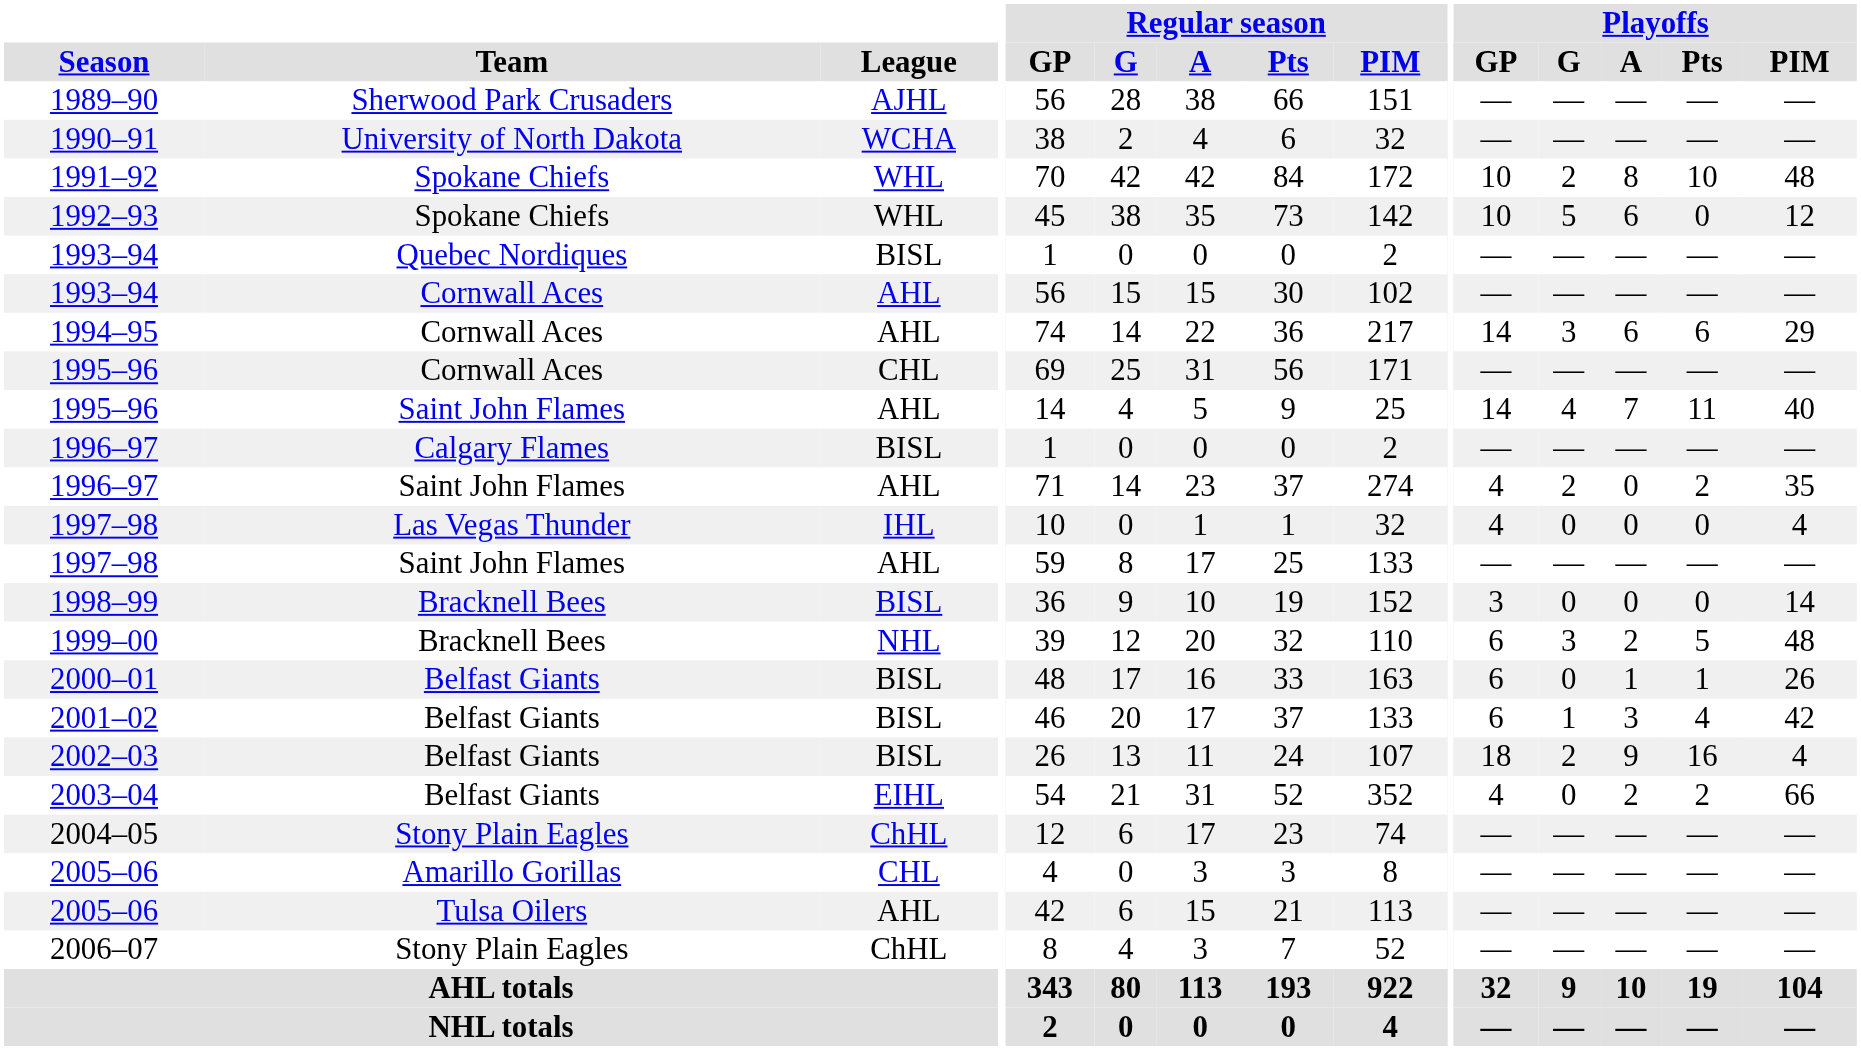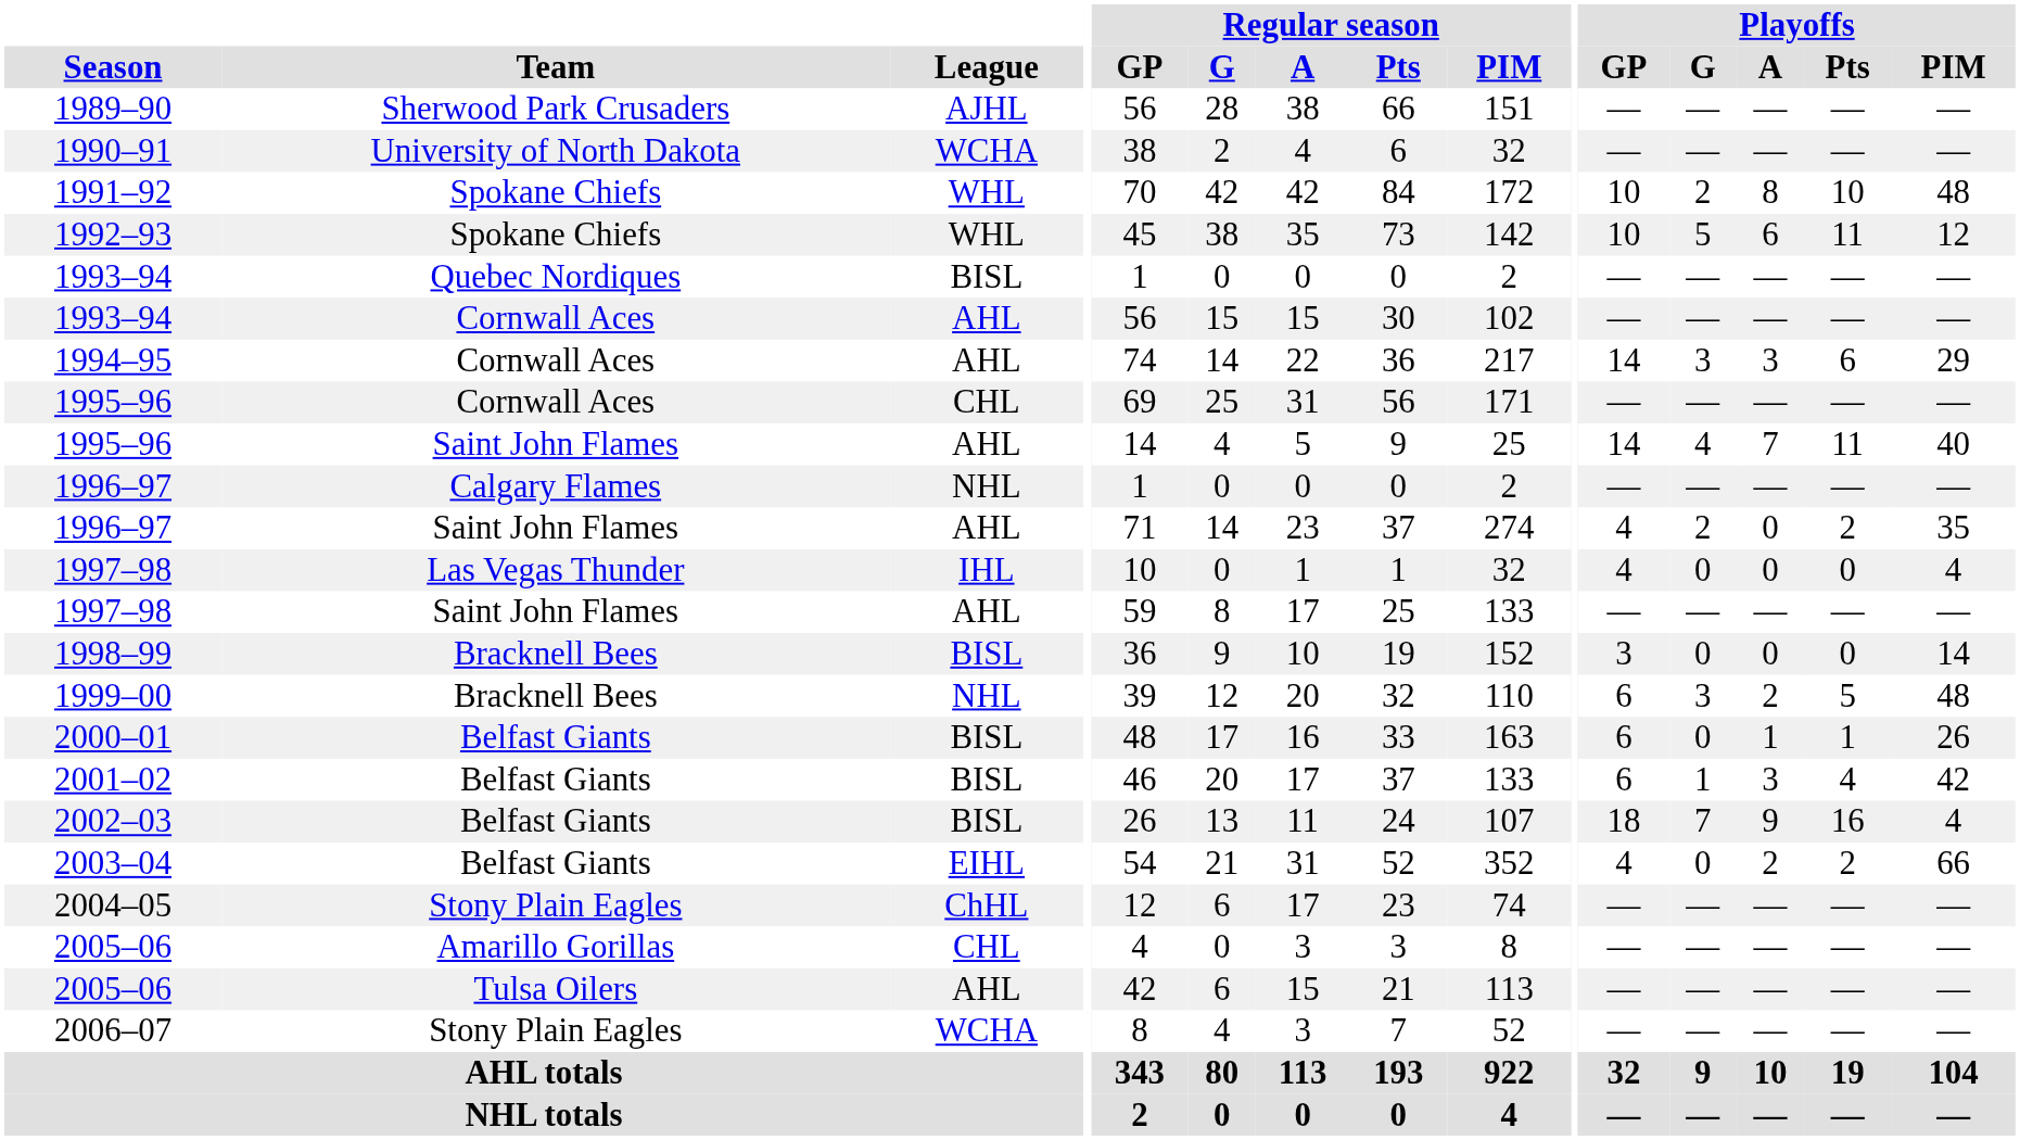 <table border="0" cellpadding="1" cellspacing="0" style="text-align:center; width:60em">
 <tr bgcolor="#e0e0e0">
 <th colspan="3" bgcolor="#ffffff"></th>
 <th rowspan="100" bgcolor="#ffffff"></th>
 <th colspan="5"><a href='#'>Regular season</a></th>
 <th rowspan="100" bgcolor="#ffffff"></th>
 <th colspan="5"><a href='#'>Playoffs</a></th>
 </tr>
 <tr bgcolor="#e0e0e0">
 <th><a href='#'>Season</a></th>
 <th>Team</th>
 <th>League</th>
 <th>GP</th>
 <th><a href='#'>G</a></th>
 <th><a href='#'>A</a></th>
 <th><a href='#'>Pts</a></th>
 <th><a href='#'>PIM</a></th>
 <th>GP</th>
 <th>G</th>
 <th>A</th>
 <th>Pts</th>
 <th>PIM</th>
 </tr>
 <tr>
 <td><a href='#'>1989–90</a></td>
 <td><a href='#'>Sherwood Park Crusaders</a></td>
 <td><a href='#'>AJHL</a></td>
 <td>56</td>
 <td>28</td>
 <td>38</td>
 <td>66</td>
 <td>151</td>
 <td>—</td>
 <td>—</td>
 <td>—</td>
 <td>—</td>
 <td>—</td>
 </tr>
 <tr bgcolor="#f0f0f0">
 <td><a href='#'>1990–91</a></td>
 <td><a href='#'>University of North Dakota</a></td>
 <td><a href='#'>WCHA</a></td>
 <td>38</td>
 <td>2</td>
 <td>4</td>
 <td>6</td>
 <td>32</td>
 <td>—</td>
 <td>—</td>
 <td>—</td>
 <td>—</td>
 <td>—</td>
 </tr>
 <tr>
 <td><a href='#'>1991–92</a></td>
 <td><a href='#'>Spokane Chiefs</a></td>
 <td><a href='#'>WHL</a></td>
 <td>70</td>
 <td>42</td>
 <td>42</td>
 <td>84</td>
 <td>172</td>
 <td>10</td>
 <td>2</td>
 <td>8</td>
 <td>10</td>
 <td>48</td>
 </tr>
 <tr bgcolor="#f0f0f0">
 <td><a href='#'>1992–93</a></td>
 <td>Spokane Chiefs</td>
 <td>WHL</td>
 <td>45</td>
 <td>38</td>
 <td>35</td>
 <td>73</td>
 <td>142</td>
 <td>10</td>
 <td>5</td>
 <td>6</td>
-<td>0</td>
+<td>11</td>
 <td>12</td>
 </tr>
 <tr>
 <td><a href='#'>1993–94</a></td>
 <td><a href='#'>Quebec Nordiques</a></td>
 <td>BISL</td>
 <td>1</td>
 <td>0</td>
 <td>0</td>
 <td>0</td>
 <td>2</td>
 <td>—</td>
 <td>—</td>
 <td>—</td>
 <td>—</td>
 <td>—</td>
 </tr>
 <tr bgcolor="#f0f0f0">
 <td><a href='#'>1993–94</a></td>
 <td><a href='#'>Cornwall Aces</a></td>
 <td><a href='#'>AHL</a></td>
 <td>56</td>
 <td>15</td>
 <td>15</td>
 <td>30</td>
 <td>102</td>
 <td>—</td>
 <td>—</td>
 <td>—</td>
 <td>—</td>
 <td>—</td>
 </tr>
 <tr>
 <td><a href='#'>1994–95</a></td>
 <td>Cornwall Aces</td>
 <td>AHL</td>
 <td>74</td>
 <td>14</td>
 <td>22</td>
 <td>36</td>
 <td>217</td>
 <td>14</td>
 <td>3</td>
-<td>6</td>
+<td>3</td>
 <td>6</td>
 <td>29</td>
 </tr>
 <tr bgcolor="#f0f0f0">
 <td><a href='#'>1995–96</a></td>
 <td>Cornwall Aces</td>
 <td>CHL</td>
 <td>69</td>
 <td>25</td>
 <td>31</td>
 <td>56</td>
 <td>171</td>
 <td>—</td>
 <td>—</td>
 <td>—</td>
 <td>—</td>
 <td>—</td>
 </tr>
 <tr>
 <td><a href='#'>1995–96</a></td>
 <td><a href='#'>Saint John Flames</a></td>
 <td>AHL</td>
 <td>14</td>
 <td>4</td>
 <td>5</td>
 <td>9</td>
 <td>25</td>
 <td>14</td>
 <td>4</td>
 <td>7</td>
 <td>11</td>
 <td>40</td>
 </tr>
 <tr bgcolor="#f0f0f0">
 <td><a href='#'>1996–97</a></td>
 <td><a href='#'>Calgary Flames</a></td>
-<td>BISL</td>
+<td>NHL</td>
 <td>1</td>
 <td>0</td>
 <td>0</td>
 <td>0</td>
 <td>2</td>
 <td>—</td>
 <td>—</td>
 <td>—</td>
 <td>—</td>
 <td>—</td>
 </tr>
 <tr>
 <td><a href='#'>1996–97</a></td>
 <td>Saint John Flames</td>
 <td>AHL</td>
 <td>71</td>
 <td>14</td>
 <td>23</td>
 <td>37</td>
 <td>274</td>
 <td>4</td>
 <td>2</td>
 <td>0</td>
 <td>2</td>
 <td>35</td>
 </tr>
 <tr bgcolor="#f0f0f0">
 <td><a href='#'>1997–98</a></td>
 <td><a href='#'>Las Vegas Thunder</a></td>
 <td><a href='#'>IHL</a></td>
 <td>10</td>
 <td>0</td>
 <td>1</td>
 <td>1</td>
 <td>32</td>
 <td>4</td>
 <td>0</td>
 <td>0</td>
 <td>0</td>
 <td>4</td>
 </tr>
 <tr>
 <td><a href='#'>1997–98</a></td>
 <td>Saint John Flames</td>
 <td>AHL</td>
 <td>59</td>
 <td>8</td>
 <td>17</td>
 <td>25</td>
 <td>133</td>
 <td>—</td>
 <td>—</td>
 <td>—</td>
 <td>—</td>
 <td>—</td>
 </tr>
 <tr bgcolor="#f0f0f0">
 <td><a href='#'>1998–99</a></td>
 <td><a href='#'>Bracknell Bees</a></td>
 <td><a href='#'>BISL</a></td>
 <td>36</td>
 <td>9</td>
 <td>10</td>
 <td>19</td>
 <td>152</td>
 <td>3</td>
 <td>0</td>
 <td>0</td>
 <td>0</td>
 <td>14</td>
 </tr>
 <tr>
 <td><a href='#'>1999–00</a></td>
 <td>Bracknell Bees</td>
 <td><a href='#'>NHL</a></td>
 <td>39</td>
 <td>12</td>
 <td>20</td>
 <td>32</td>
 <td>110</td>
 <td>6</td>
 <td>3</td>
 <td>2</td>
 <td>5</td>
 <td>48</td>
 </tr>
 <tr bgcolor="#f0f0f0">
 <td><a href='#'>2000–01</a></td>
 <td><a href='#'>Belfast Giants</a></td>
 <td>BISL</td>
 <td>48</td>
 <td>17</td>
 <td>16</td>
 <td>33</td>
 <td>163</td>
 <td>6</td>
 <td>0</td>
 <td>1</td>
 <td>1</td>
 <td>26</td>
 </tr>
 <tr>
 <td><a href='#'>2001–02</a></td>
 <td>Belfast Giants</td>
 <td>BISL</td>
 <td>46</td>
 <td>20</td>
 <td>17</td>
 <td>37</td>
 <td>133</td>
 <td>6</td>
 <td>1</td>
 <td>3</td>
 <td>4</td>
 <td>42</td>
 </tr>
 <tr bgcolor="#f0f0f0">
 <td><a href='#'>2002–03</a></td>
 <td>Belfast Giants</td>
 <td>BISL</td>
 <td>26</td>
 <td>13</td>
 <td>11</td>
 <td>24</td>
 <td>107</td>
 <td>18</td>
-<td>2</td>
+<td>7</td>
 <td>9</td>
 <td>16</td>
 <td>4</td>
 </tr>
 <tr>
 <td><a href='#'>2003–04</a></td>
 <td>Belfast Giants</td>
 <td><a href='#'>EIHL</a></td>
 <td>54</td>
 <td>21</td>
 <td>31</td>
 <td>52</td>
 <td>352</td>
 <td>4</td>
 <td>0</td>
 <td>2</td>
 <td>2</td>
 <td>66</td>
 </tr>
 <tr bgcolor="#f0f0f0">
 <td>2004–05</td>
 <td><a href='#'>Stony Plain Eagles</a></td>
 <td><a href='#'>ChHL</a></td>
 <td>12</td>
 <td>6</td>
 <td>17</td>
 <td>23</td>
 <td>74</td>
 <td>—</td>
 <td>—</td>
 <td>—</td>
 <td>—</td>
 <td>—</td>
 </tr>
 <tr>
 <td><a href='#'>2005–06</a></td>
 <td><a href='#'>Amarillo Gorillas</a></td>
 <td><a href='#'>CHL</a></td>
 <td>4</td>
 <td>0</td>
 <td>3</td>
 <td>3</td>
 <td>8</td>
 <td>—</td>
 <td>—</td>
 <td>—</td>
 <td>—</td>
 <td>—</td>
 </tr>
 <tr bgcolor="#f0f0f0">
 <td><a href='#'>2005–06</a></td>
 <td><a href='#'>Tulsa Oilers</a></td>
 <td>AHL</td>
 <td>42</td>
 <td>6</td>
 <td>15</td>
 <td>21</td>
 <td>113</td>
 <td>—</td>
 <td>—</td>
 <td>—</td>
 <td>—</td>
 <td>—</td>
 </tr>
 <tr>
 <td>2006–07</td>
 <td>Stony Plain Eagles</td>
-<td>ChHL</td>
+<td><a href='#'>WCHA</a></td>
 <td>8</td>
 <td>4</td>
 <td>3</td>
 <td>7</td>
 <td>52</td>
 <td>—</td>
 <td>—</td>
 <td>—</td>
 <td>—</td>
 <td>—</td>
 </tr>
 <tr bgcolor="#e0e0e0">
 <th colspan="3">AHL totals</th>
 <th>343</th>
 <th>80</th>
 <th>113</th>
 <th>193</th>
 <th>922</th>
 <th>32</th>
 <th>9</th>
 <th>10</th>
 <th>19</th>
 <th>104</th>
 </tr>
 <tr bgcolor="#e0e0e0">
 <th colspan="3">NHL totals</th>
 <th>2</th>
 <th>0</th>
 <th>0</th>
 <th>0</th>
 <th>4</th>
 <th>—</th>
 <th>—</th>
 <th>—</th>
 <th>—</th>
 <th>—</th>
 </tr>
 </table>
